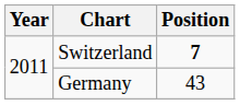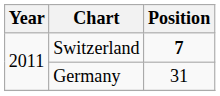 <table class="wikitable">
 <tr>
 <th>Year</th>
 <th>Chart</th>
 <th>Position</th>
 </tr>
 <tr>
 <td rowspan="2">2011</td>
 <td>Switzerland</td>
 <td align="center"><strong>7</strong></td>
 </tr>
 <tr>
 <td>Germany</td>
-<td align="center">43</td>
+<td align="center">31</td>
 </tr>
 <tr>
 </tr>
 </table>
